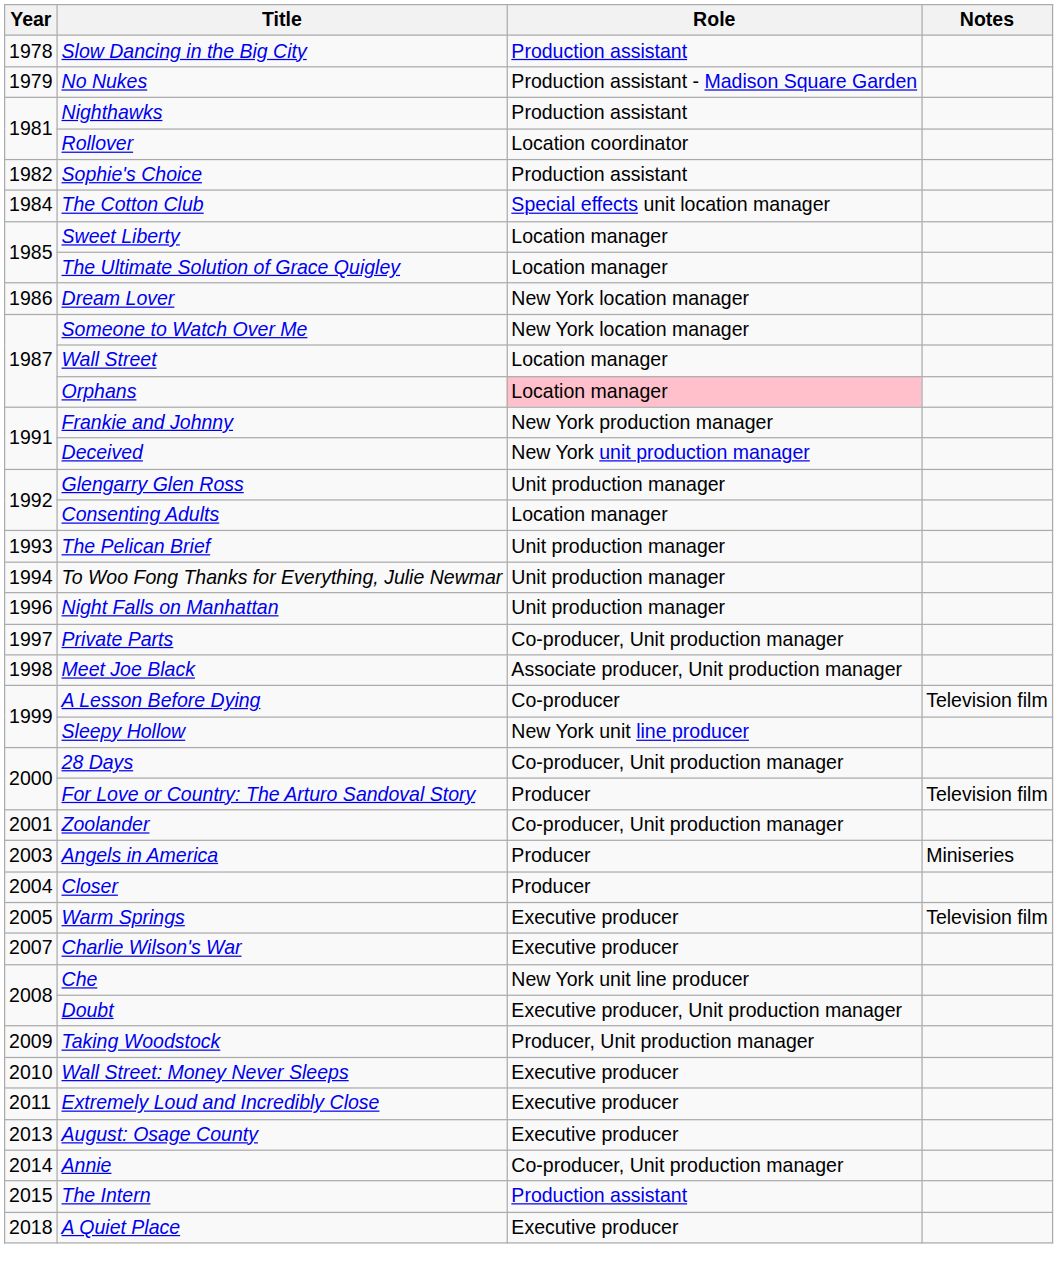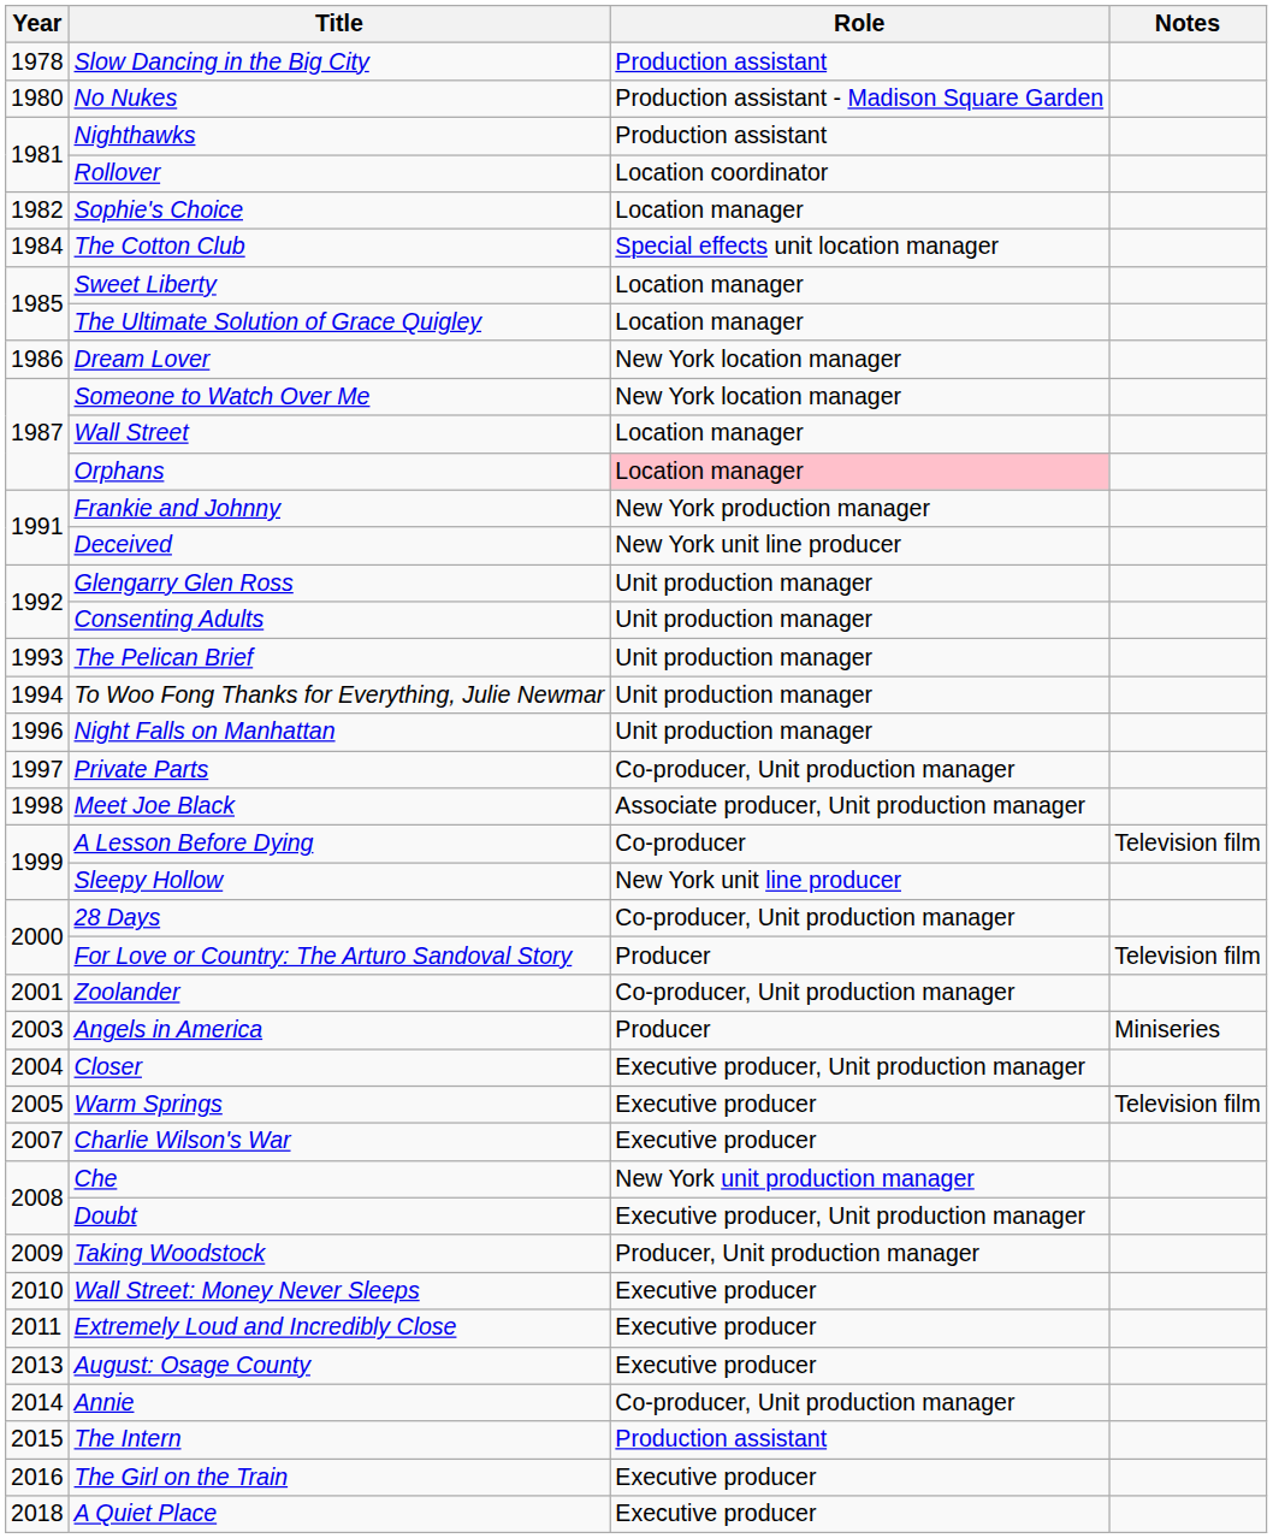 <table class="wikitable">
 <tr>
 <th>Year</th>
 <th>Title</th>
 <th>Role</th>
 <th>Notes</th>
 </tr>
 <tr>
 <td>1978</td>
 <td><em><a href='#'>Slow Dancing in the Big City</a></em></td>
 <td><a href='#'>Production assistant</a></td>
 <td></td>
 </tr>
 <tr>
-<td>1979</td>
+<td>1980</td>
 <td><em><a href='#'>No Nukes</a></em></td>
 <td>Production assistant - <a href='#'>Madison Square Garden</a></td>
 <td></td>
 </tr>
 <tr>
 <td rowspan="2">1981</td>
 <td><em><a href='#'>Nighthawks</a></em></td>
 <td>Production assistant</td>
 <td></td>
 </tr>
 <tr>
 <td><em><a href='#'>Rollover</a></em></td>
 <td>Location coordinator</td>
 <td></td>
 </tr>
 <tr>
 <td>1982</td>
 <td><em><a href='#'>Sophie's Choice</a></em></td>
-<td>Production assistant</td>
+<td>Location manager</td>
 <td></td>
 </tr>
 <tr>
 <td>1984</td>
 <td><em><a href='#'>The Cotton Club</a></em></td>
 <td><a href='#'>Special effects</a> unit location manager</td>
 <td></td>
 </tr>
 <tr>
 <td rowspan="2">1985</td>
 <td><em><a href='#'>Sweet Liberty</a></em></td>
 <td>Location manager</td>
 <td></td>
 </tr>
 <tr>
 <td><em><a href='#'>The Ultimate Solution of Grace Quigley</a></em></td>
 <td>Location manager</td>
 <td></td>
 </tr>
 <tr>
 <td>1986</td>
 <td><em><a href='#'>Dream Lover</a></em></td>
 <td>New York location manager</td>
 <td></td>
 </tr>
 <tr>
 <td rowspan="3">1987</td>
 <td><em><a href='#'>Someone to Watch Over Me</a></em></td>
 <td>New York location manager</td>
 <td></td>
 </tr>
 <tr>
 <td><em><a href='#'>Wall Street</a></em></td>
 <td>Location manager</td>
 <td></td>
 </tr>
 <tr>
 <td><em><a href='#'>Orphans</a></em></td>
 <td style="background: pink;">Location manager</td>
 <td></td>
 </tr>
 <tr>
 <td rowspan="2">1991</td>
 <td><em><a href='#'>Frankie and Johnny</a></em></td>
 <td>New York production manager</td>
 <td></td>
 </tr>
 <tr>
 <td><em><a href='#'>Deceived</a></em></td>
-<td>New York <a href='#'>unit production manager</a></td>
+<td>New York unit line producer</td>
 <td></td>
 </tr>
 <tr>
 <td rowspan="2">1992</td>
 <td><em><a href='#'>Glengarry Glen Ross</a></em></td>
 <td>Unit production manager</td>
 <td></td>
 </tr>
 <tr>
 <td><em><a href='#'>Consenting Adults</a></em></td>
-<td>Location manager</td>
+<td>Unit production manager</td>
 <td></td>
 </tr>
 <tr>
 <td>1993</td>
 <td><em><a href='#'>The Pelican Brief</a></em></td>
 <td>Unit production manager</td>
 <td></td>
 </tr>
 <tr>
 <td>1994</td>
 <td><em>To Woo Fong Thanks for Everything, Julie Newmar</em></td>
 <td>Unit production manager</td>
 <td></td>
 </tr>
 <tr>
 <td>1996</td>
 <td><em><a href='#'>Night Falls on Manhattan</a></em></td>
 <td>Unit production manager</td>
 <td></td>
 </tr>
 <tr>
 <td>1997</td>
 <td><em><a href='#'>Private Parts</a></em></td>
 <td>Co-producer, Unit production manager</td>
 <td></td>
 </tr>
 <tr>
 <td>1998</td>
 <td><em><a href='#'>Meet Joe Black</a></em></td>
 <td>Associate producer, Unit production manager</td>
 <td></td>
 </tr>
 <tr>
 <td rowspan="2">1999</td>
 <td><em><a href='#'>A Lesson Before Dying</a></em></td>
 <td>Co-producer</td>
 <td>Television film</td>
 </tr>
 <tr>
 <td><em><a href='#'>Sleepy Hollow</a></em></td>
 <td>New York unit <a href='#'>line producer</a></td>
 <td></td>
 </tr>
 <tr>
 <td rowspan="2">2000</td>
 <td><em><a href='#'>28 Days</a></em></td>
 <td>Co-producer, Unit production manager</td>
 <td></td>
 </tr>
 <tr>
 <td><em><a href='#'>For Love or Country: The Arturo Sandoval Story</a></em></td>
 <td>Producer</td>
 <td>Television film</td>
 </tr>
 <tr>
 <td>2001</td>
 <td><em><a href='#'>Zoolander</a></em></td>
 <td>Co-producer, Unit production manager</td>
 <td></td>
 </tr>
 <tr>
 <td>2003</td>
 <td><em><a href='#'>Angels in America</a></em></td>
 <td>Producer</td>
 <td>Miniseries</td>
 </tr>
 <tr>
 <td>2004</td>
 <td><em><a href='#'>Closer</a></em></td>
-<td>Producer</td>
+<td>Executive producer, Unit production manager</td>
 <td></td>
 </tr>
 <tr>
 <td>2005</td>
 <td><em><a href='#'>Warm Springs</a></em></td>
 <td>Executive producer</td>
 <td>Television film</td>
 </tr>
 <tr>
 <td>2007</td>
 <td><em><a href='#'>Charlie Wilson's War</a></em></td>
 <td>Executive producer</td>
 <td></td>
 </tr>
 <tr>
 <td rowspan="2">2008</td>
 <td><em><a href='#'>Che</a></em></td>
-<td>New York unit line producer</td>
+<td>New York <a href='#'>unit production manager</a></td>
 <td></td>
 </tr>
 <tr>
 <td><em><a href='#'>Doubt</a></em></td>
 <td>Executive producer, Unit production manager</td>
 <td></td>
 </tr>
 <tr>
 <td>2009</td>
 <td><em><a href='#'>Taking Woodstock</a></em></td>
 <td>Producer, Unit production manager</td>
 <td></td>
 </tr>
 <tr>
 <td>2010</td>
 <td><em><a href='#'>Wall Street: Money Never Sleeps</a></em></td>
 <td>Executive producer</td>
 <td></td>
 </tr>
 <tr>
 <td>2011</td>
 <td><em><a href='#'>Extremely Loud and Incredibly Close</a></em></td>
 <td>Executive producer</td>
 <td></td>
 </tr>
 <tr>
 <td>2013</td>
 <td><em><a href='#'>August: Osage County</a></em></td>
 <td>Executive producer</td>
 <td></td>
 </tr>
 <tr>
 <td>2014</td>
 <td><em><a href='#'>Annie</a></em></td>
 <td>Co-producer, Unit production manager</td>
 <td></td>
 </tr>
 <tr>
 <td>2015</td>
 <td><em><a href='#'>The Intern</a></em></td>
 <td><a href='#'>Production assistant</a></td>
 <td></td>
 </tr>
 <tr>
+<td>2016</td>
+<td><em><a href='#'>The Girl on the Train</a></em></td>
+<td>Executive producer</td>
+<td></td>
+</tr>
+<tr>
 <td>2018</td>
 <td><em><a href='#'>A Quiet Place</a></em></td>
 <td>Executive producer</td>
 <td></td>
 </tr>
 </table>
